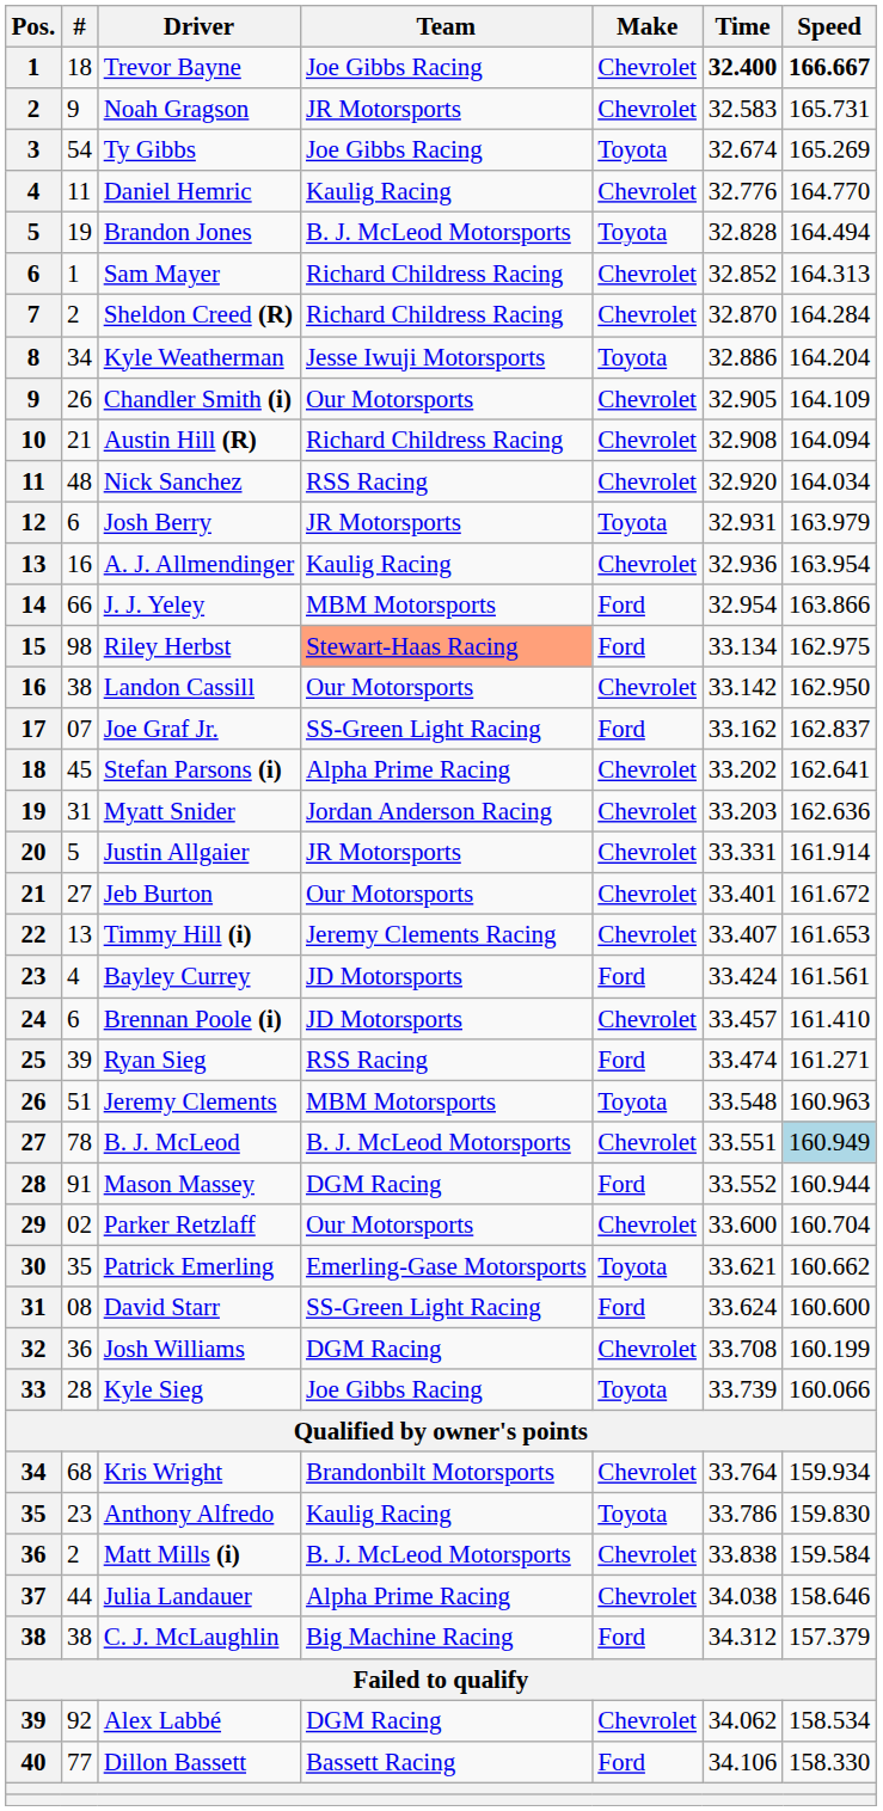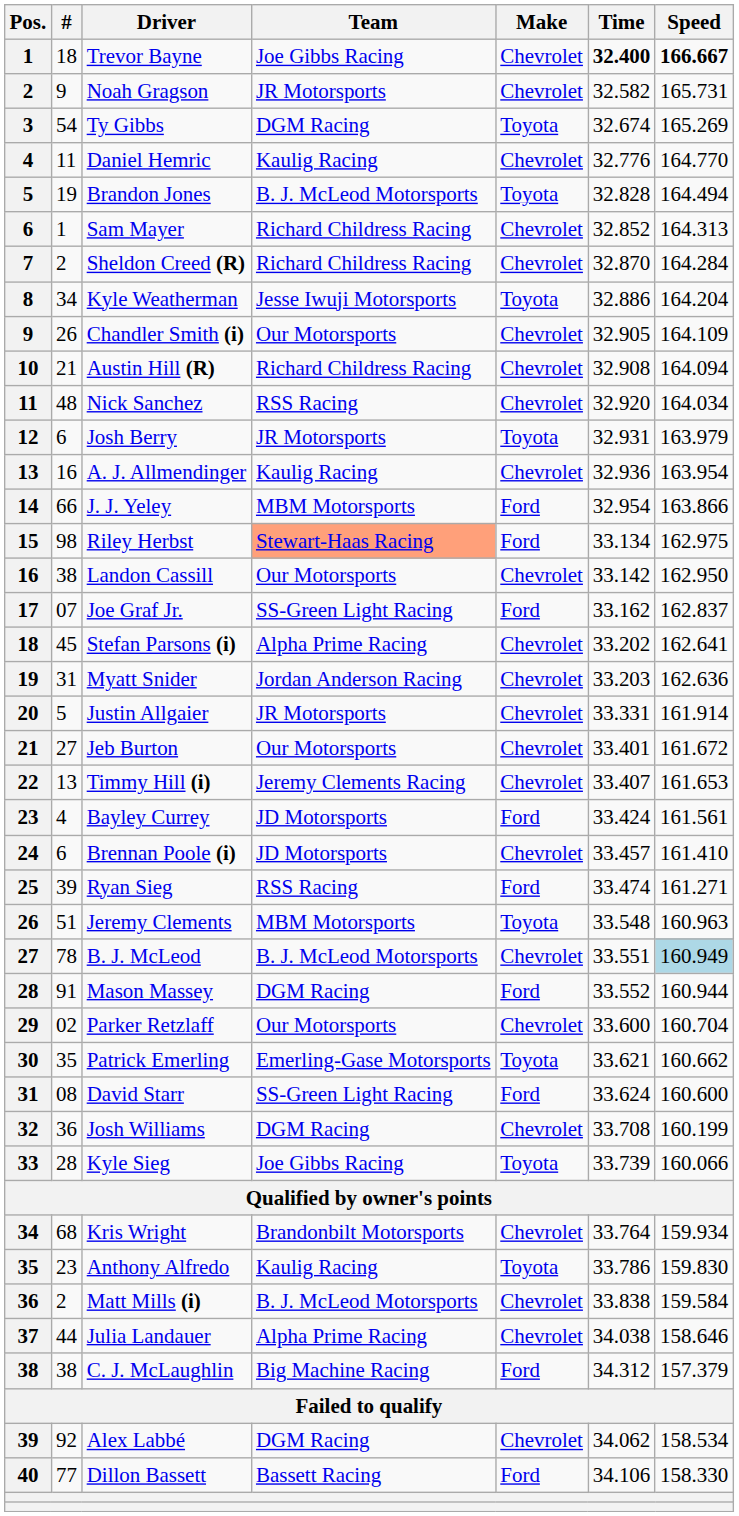 <table class="wikitable" style="font-size:95%">
 <tr>
 <th>Pos.</th>
 <th>#</th>
 <th>Driver</th>
 <th>Team</th>
 <th>Make</th>
 <th>Time</th>
 <th>Speed</th>
 </tr>
 <tr>
 <th>1</th>
 <td>18</td>
 <td><a href='#'>Trevor Bayne</a></td>
 <td><a href='#'>Joe Gibbs Racing</a></td>
 <td><a href='#'>Chevrolet</a></td>
 <td><strong>32.400</strong></td>
 <td><strong>166.667</strong></td>
 </tr>
 <tr>
 <th>2</th>
 <td>9</td>
 <td><a href='#'>Noah Gragson</a></td>
 <td><a href='#'>JR Motorsports</a></td>
 <td><a href='#'>Chevrolet</a></td>
-<td>32.583</td>
+<td>32.582</td>
 <td>165.731</td>
 </tr>
 <tr>
 <th>3</th>
 <td>54</td>
 <td><a href='#'>Ty Gibbs</a></td>
-<td><a href='#'>Joe Gibbs Racing</a></td>
+<td><a href='#'>DGM Racing</a></td>
 <td><a href='#'>Toyota</a></td>
 <td>32.674</td>
 <td>165.269</td>
 </tr>
 <tr>
 <th>4</th>
 <td>11</td>
 <td><a href='#'>Daniel Hemric</a></td>
 <td><a href='#'>Kaulig Racing</a></td>
 <td><a href='#'>Chevrolet</a></td>
 <td>32.776</td>
 <td>164.770</td>
 </tr>
 <tr>
 <th>5</th>
 <td>19</td>
 <td><a href='#'>Brandon Jones</a></td>
 <td><a href='#'>B. J. McLeod Motorsports</a></td>
 <td><a href='#'>Toyota</a></td>
 <td>32.828</td>
 <td>164.494</td>
 </tr>
 <tr>
 <th>6</th>
 <td>1</td>
 <td><a href='#'>Sam Mayer</a></td>
 <td><a href='#'>Richard Childress Racing</a></td>
 <td><a href='#'>Chevrolet</a></td>
 <td>32.852</td>
 <td>164.313</td>
 </tr>
 <tr>
 <th>7</th>
 <td>2</td>
 <td><a href='#'>Sheldon Creed</a> <strong>(R)</strong></td>
 <td><a href='#'>Richard Childress Racing</a></td>
 <td><a href='#'>Chevrolet</a></td>
 <td>32.870</td>
 <td>164.284</td>
 </tr>
 <tr>
 <th>8</th>
 <td>34</td>
 <td><a href='#'>Kyle Weatherman</a></td>
 <td><a href='#'>Jesse Iwuji Motorsports</a></td>
 <td><a href='#'>Toyota</a></td>
 <td>32.886</td>
 <td>164.204</td>
 </tr>
 <tr>
 <th>9</th>
 <td>26</td>
 <td><a href='#'>Chandler Smith</a> <strong>(i)</strong></td>
 <td><a href='#'>Our Motorsports</a></td>
 <td><a href='#'>Chevrolet</a></td>
 <td>32.905</td>
 <td>164.109</td>
 </tr>
 <tr>
 <th>10</th>
 <td>21</td>
 <td><a href='#'>Austin Hill</a> <strong>(R)</strong></td>
 <td><a href='#'>Richard Childress Racing</a></td>
 <td><a href='#'>Chevrolet</a></td>
 <td>32.908</td>
 <td>164.094</td>
 </tr>
 <tr>
 <th>11</th>
 <td>48</td>
 <td><a href='#'>Nick Sanchez</a></td>
 <td><a href='#'>RSS Racing</a></td>
 <td><a href='#'>Chevrolet</a></td>
 <td>32.920</td>
 <td>164.034</td>
 </tr>
 <tr>
 <th>12</th>
 <td>6</td>
 <td><a href='#'>Josh Berry</a></td>
 <td><a href='#'>JR Motorsports</a></td>
 <td><a href='#'>Toyota</a></td>
 <td>32.931</td>
 <td>163.979</td>
 </tr>
 <tr>
 <th>13</th>
 <td>16</td>
 <td><a href='#'>A. J. Allmendinger</a></td>
 <td><a href='#'>Kaulig Racing</a></td>
 <td><a href='#'>Chevrolet</a></td>
 <td>32.936</td>
 <td>163.954</td>
 </tr>
 <tr>
 <th>14</th>
 <td>66</td>
 <td><a href='#'>J. J. Yeley</a></td>
 <td><a href='#'>MBM Motorsports</a></td>
 <td><a href='#'>Ford</a></td>
 <td>32.954</td>
 <td>163.866</td>
 </tr>
 <tr>
 <th>15</th>
 <td>98</td>
 <td><a href='#'>Riley Herbst</a></td>
 <td style="background: lightsalmon;"><a href='#'>Stewart-Haas Racing</a></td>
 <td><a href='#'>Ford</a></td>
 <td>33.134</td>
 <td>162.975</td>
 </tr>
 <tr>
 <th>16</th>
 <td>38</td>
 <td><a href='#'>Landon Cassill</a></td>
 <td><a href='#'>Our Motorsports</a></td>
 <td><a href='#'>Chevrolet</a></td>
 <td>33.142</td>
 <td>162.950</td>
 </tr>
 <tr>
 <th>17</th>
 <td>07</td>
 <td><a href='#'>Joe Graf Jr.</a></td>
 <td><a href='#'>SS-Green Light Racing</a></td>
 <td><a href='#'>Ford</a></td>
 <td>33.162</td>
 <td>162.837</td>
 </tr>
 <tr>
 <th>18</th>
 <td>45</td>
 <td><a href='#'>Stefan Parsons</a> <strong>(i)</strong></td>
 <td><a href='#'>Alpha Prime Racing</a></td>
 <td><a href='#'>Chevrolet</a></td>
 <td>33.202</td>
 <td>162.641</td>
 </tr>
 <tr>
 <th>19</th>
 <td>31</td>
 <td><a href='#'>Myatt Snider</a></td>
 <td><a href='#'>Jordan Anderson Racing</a></td>
 <td><a href='#'>Chevrolet</a></td>
 <td>33.203</td>
 <td>162.636</td>
 </tr>
 <tr>
 <th>20</th>
 <td>5</td>
 <td><a href='#'>Justin Allgaier</a></td>
 <td><a href='#'>JR Motorsports</a></td>
 <td><a href='#'>Chevrolet</a></td>
 <td>33.331</td>
 <td>161.914</td>
 </tr>
 <tr>
 <th>21</th>
 <td>27</td>
 <td><a href='#'>Jeb Burton</a></td>
 <td><a href='#'>Our Motorsports</a></td>
 <td><a href='#'>Chevrolet</a></td>
 <td>33.401</td>
 <td>161.672</td>
 </tr>
 <tr>
 <th>22</th>
 <td>13</td>
 <td><a href='#'>Timmy Hill</a> <strong>(i)</strong></td>
 <td><a href='#'>Jeremy Clements Racing</a></td>
 <td><a href='#'>Chevrolet</a></td>
 <td>33.407</td>
 <td>161.653</td>
 </tr>
 <tr>
 <th>23</th>
 <td>4</td>
 <td><a href='#'>Bayley Currey</a></td>
 <td><a href='#'>JD Motorsports</a></td>
 <td><a href='#'>Ford</a></td>
 <td>33.424</td>
 <td>161.561</td>
 </tr>
 <tr>
 <th>24</th>
 <td>6</td>
 <td><a href='#'>Brennan Poole</a> <strong>(i)</strong></td>
 <td><a href='#'>JD Motorsports</a></td>
 <td><a href='#'>Chevrolet</a></td>
 <td>33.457</td>
 <td>161.410</td>
 </tr>
 <tr>
 <th>25</th>
 <td>39</td>
 <td><a href='#'>Ryan Sieg</a></td>
 <td><a href='#'>RSS Racing</a></td>
 <td><a href='#'>Ford</a></td>
 <td>33.474</td>
 <td>161.271</td>
 </tr>
 <tr>
 <th>26</th>
 <td>51</td>
 <td><a href='#'>Jeremy Clements</a></td>
 <td><a href='#'>MBM Motorsports</a></td>
 <td><a href='#'>Toyota</a></td>
 <td>33.548</td>
 <td>160.963</td>
 </tr>
 <tr>
 <th>27</th>
 <td>78</td>
 <td><a href='#'>B. J. McLeod</a></td>
 <td><a href='#'>B. J. McLeod Motorsports</a></td>
 <td><a href='#'>Chevrolet</a></td>
 <td>33.551</td>
 <td style="background: lightblue;">160.949</td>
 </tr>
 <tr>
 <th>28</th>
 <td>91</td>
 <td><a href='#'>Mason Massey</a></td>
 <td><a href='#'>DGM Racing</a></td>
 <td><a href='#'>Ford</a></td>
 <td>33.552</td>
 <td>160.944</td>
 </tr>
 <tr>
 <th>29</th>
 <td>02</td>
 <td><a href='#'>Parker Retzlaff</a></td>
 <td><a href='#'>Our Motorsports</a></td>
 <td><a href='#'>Chevrolet</a></td>
 <td>33.600</td>
 <td>160.704</td>
 </tr>
 <tr>
 <th>30</th>
 <td>35</td>
 <td><a href='#'>Patrick Emerling</a></td>
 <td><a href='#'>Emerling-Gase Motorsports</a></td>
 <td><a href='#'>Toyota</a></td>
 <td>33.621</td>
 <td>160.662</td>
 </tr>
 <tr>
 <th>31</th>
 <td>08</td>
 <td><a href='#'>David Starr</a></td>
 <td><a href='#'>SS-Green Light Racing</a></td>
 <td><a href='#'>Ford</a></td>
 <td>33.624</td>
 <td>160.600</td>
 </tr>
 <tr>
 <th>32</th>
 <td>36</td>
 <td><a href='#'>Josh Williams</a></td>
 <td><a href='#'>DGM Racing</a></td>
 <td><a href='#'>Chevrolet</a></td>
 <td>33.708</td>
 <td>160.199</td>
 </tr>
 <tr>
 <th>33</th>
 <td>28</td>
 <td><a href='#'>Kyle Sieg</a></td>
 <td><a href='#'>Joe Gibbs Racing</a></td>
 <td><a href='#'>Toyota</a></td>
 <td>33.739</td>
 <td>160.066</td>
 </tr>
 <tr>
 <th colspan="7">Qualified by owner's points</th>
 </tr>
 <tr>
 <th>34</th>
 <td>68</td>
 <td><a href='#'>Kris Wright</a></td>
 <td><a href='#'>Brandonbilt Motorsports</a></td>
 <td><a href='#'>Chevrolet</a></td>
 <td>33.764</td>
 <td>159.934</td>
 </tr>
 <tr>
 <th>35</th>
 <td>23</td>
 <td><a href='#'>Anthony Alfredo</a></td>
 <td><a href='#'>Kaulig Racing</a></td>
 <td><a href='#'>Toyota</a></td>
 <td>33.786</td>
 <td>159.830</td>
 </tr>
 <tr>
 <th>36</th>
 <td>2</td>
 <td><a href='#'>Matt Mills</a> <strong>(i)</strong></td>
 <td><a href='#'>B. J. McLeod Motorsports</a></td>
 <td><a href='#'>Chevrolet</a></td>
 <td>33.838</td>
 <td>159.584</td>
 </tr>
 <tr>
 <th>37</th>
 <td>44</td>
 <td><a href='#'>Julia Landauer</a></td>
 <td><a href='#'>Alpha Prime Racing</a></td>
 <td><a href='#'>Chevrolet</a></td>
 <td>34.038</td>
 <td>158.646</td>
 </tr>
 <tr>
 <th>38</th>
 <td>38</td>
 <td><a href='#'>C. J. McLaughlin</a></td>
 <td><a href='#'>Big Machine Racing</a></td>
 <td><a href='#'>Ford</a></td>
 <td>34.312</td>
 <td>157.379</td>
 </tr>
 <tr>
 <th colspan="7">Failed to qualify</th>
 </tr>
 <tr>
 <th>39</th>
 <td>92</td>
 <td><a href='#'>Alex Labbé</a></td>
 <td><a href='#'>DGM Racing</a></td>
 <td><a href='#'>Chevrolet</a></td>
 <td>34.062</td>
 <td>158.534</td>
 </tr>
 <tr>
 <th>40</th>
 <td>77</td>
 <td><a href='#'>Dillon Bassett</a></td>
 <td><a href='#'>Bassett Racing</a></td>
 <td><a href='#'>Ford</a></td>
 <td>34.106</td>
 <td>158.330</td>
 </tr>
 <tr>
 <th colspan="7"></th>
 </tr>
 <tr>
 <th colspan="7"></th>
 </tr>
 </table>
